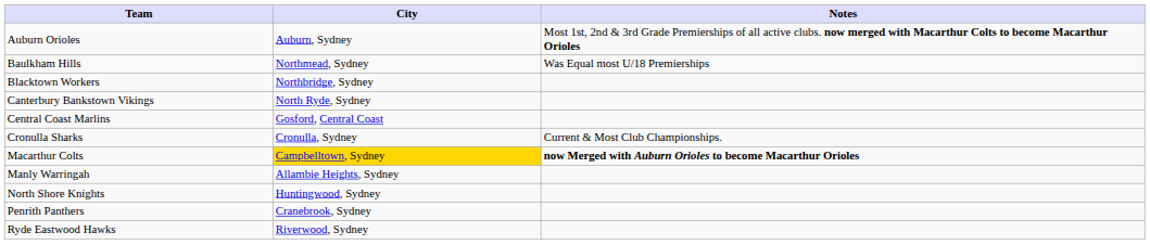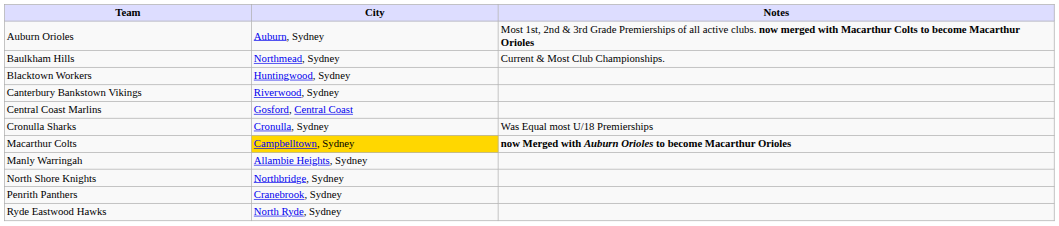 <table class="wikitable">
 <tr>
 <th style="background:#ddf; width:20%;">Team</th>
 <th style="background:#ddf; width:20%;">City</th>
 <th style="background:#ddf; width:45%;">Notes</th>
 </tr>
 <tr>
 <td>Auburn Orioles</td>
 <td><a href='#'>Auburn</a>, Sydney</td>
 <td>Most 1st, 2nd & 3rd Grade Premierships of all active clubs. <strong>now merged with Macarthur Colts to become Macarthur Orioles</strong></td>
 </tr>
 <tr>
 <td>Baulkham Hills</td>
 <td><a href='#'>Northmead</a>, Sydney</td>
-<td>Was Equal most U/18 Premierships</td>
+<td>Current & Most Club Championships.</td>
 </tr>
 <tr>
 <td>Blacktown Workers</td>
-<td><a href='#'>Northbridge</a>, Sydney</td>
+<td><a href='#'>Huntingwood</a>, Sydney</td>
 <td></td>
 </tr>
 <tr>
 <td>Canterbury Bankstown Vikings</td>
-<td><a href='#'>North Ryde</a>, Sydney</td>
+<td><a href='#'>Riverwood</a>, Sydney</td>
 <td></td>
 </tr>
 <tr>
 <td>Central Coast Marlins</td>
 <td><a href='#'>Gosford</a>, <a href='#'>Central Coast</a></td>
 <td></td>
 </tr>
 <tr>
 <td>Cronulla Sharks</td>
 <td><a href='#'>Cronulla</a>, Sydney</td>
-<td>Current & Most Club Championships.</td>
+<td>Was Equal most U/18 Premierships</td>
 </tr>
 <tr>
 <td>Macarthur Colts</td>
 <td style="background: gold;"><a href='#'>Campbelltown</a>, Sydney</td>
 <td><strong>now Merged with <em>Auburn Orioles</em> to become Macarthur Orioles</strong></td>
 </tr>
 <tr>
 <td>Manly Warringah</td>
 <td><a href='#'>Allambie Heights</a>, Sydney</td>
 <td></td>
 </tr>
 <tr>
 <td>North Shore Knights</td>
-<td><a href='#'>Huntingwood</a>, Sydney</td>
+<td><a href='#'>Northbridge</a>, Sydney</td>
 <td></td>
 </tr>
 <tr>
 <td>Penrith Panthers</td>
 <td><a href='#'>Cranebrook</a>, Sydney</td>
 <td></td>
 </tr>
 <tr>
 <td>Ryde Eastwood Hawks</td>
-<td><a href='#'>Riverwood</a>, Sydney</td>
+<td><a href='#'>North Ryde</a>, Sydney</td>
 <td></td>
 </tr>
 </table>
